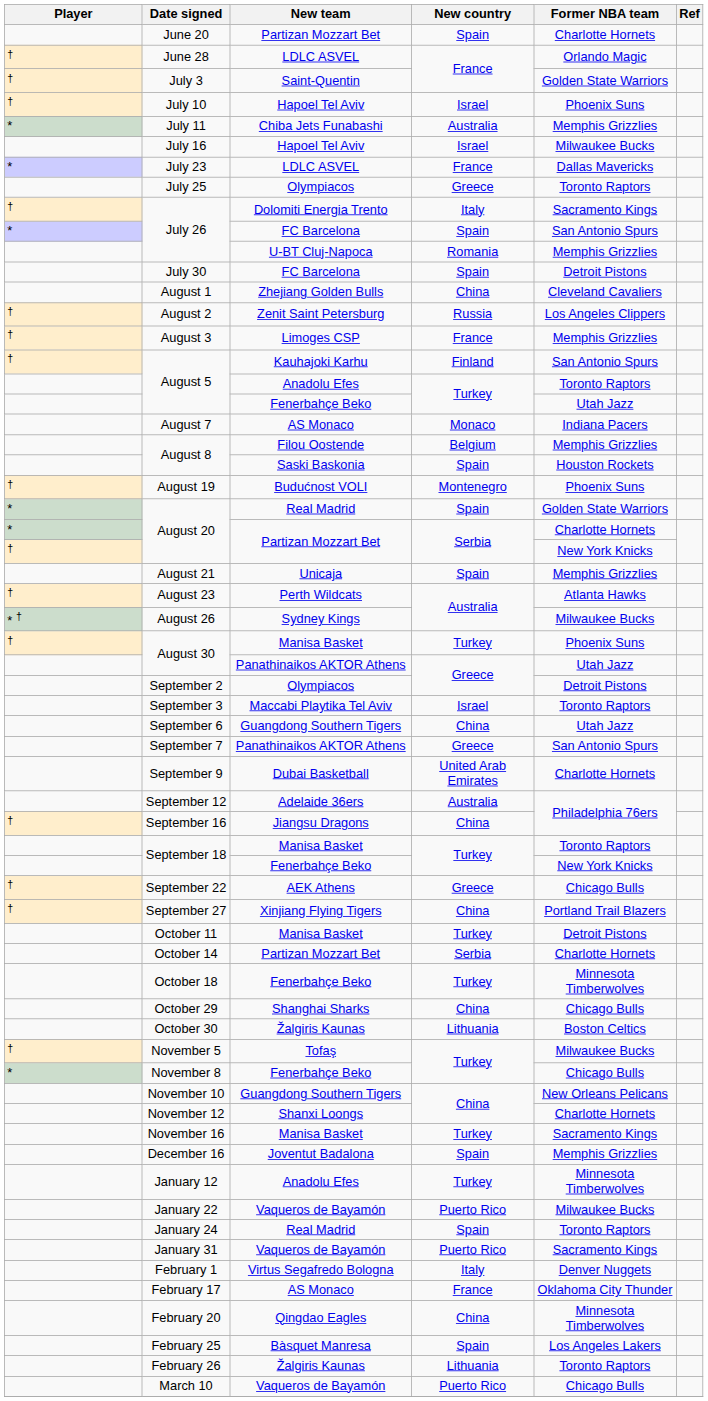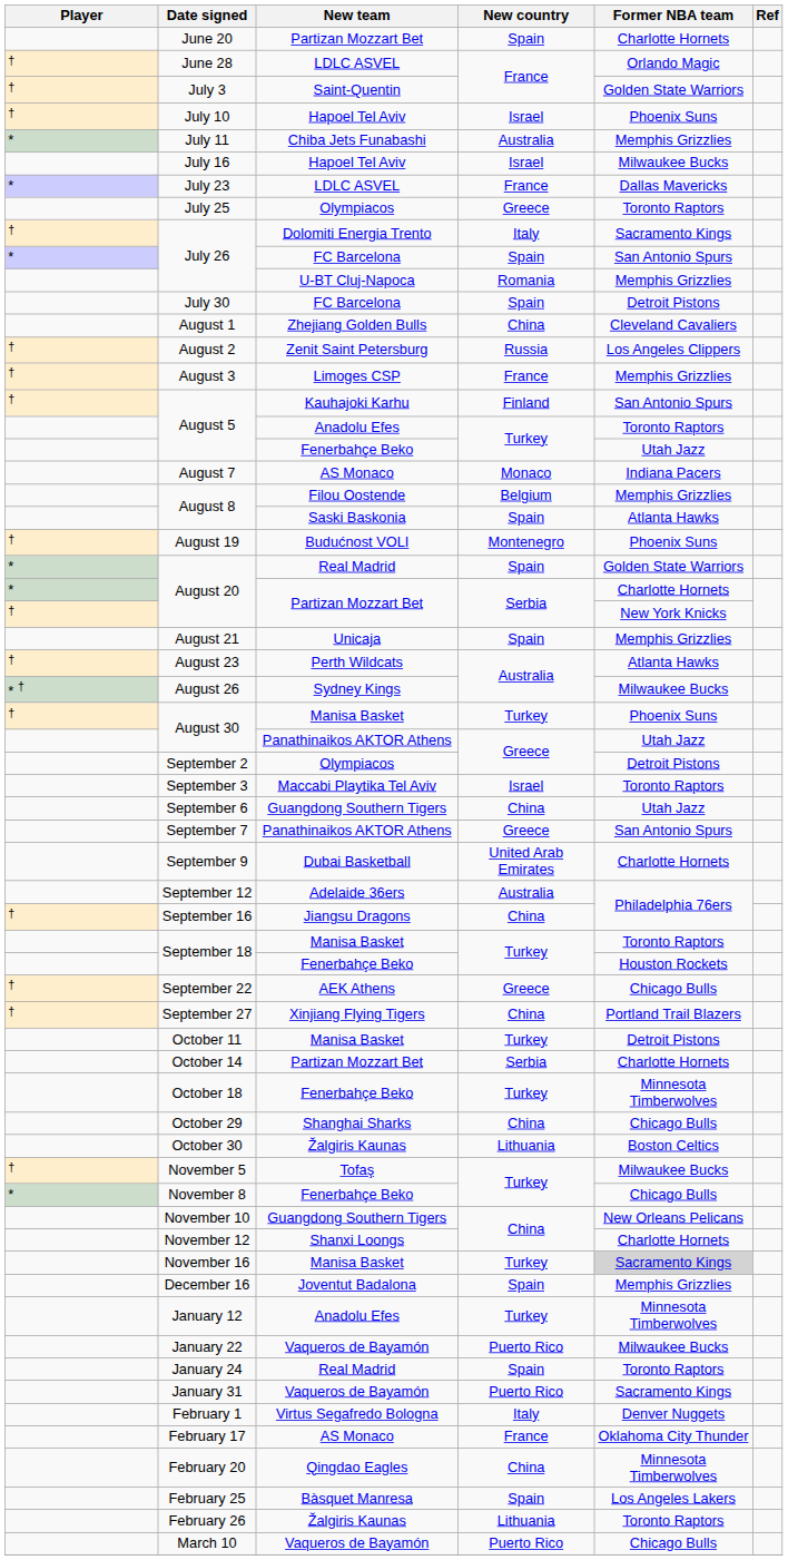 <table class="wikitable sortable" style="text-align:left">
 <tr>
 <th style="width:165px" align="left">Player</th>
 <th style="width:102px" align="center">Date signed</th>
 <th style="width:220px" align="center">New team</th>
 <th style="width:145px" align="center">New country</th>
 <th style="width:171px" align="center">Former NBA team</th>
 <th class="unsortable" align="center">Ref</th>
 </tr>
 <tr>
 <td></td>
 <td align="center">June 20</td>
 <td align="center"><a href='#'>Partizan Mozzart Bet</a></td>
 <td align="center"><a href='#'>Spain</a></td>
 <td align="center"><a href='#'>Charlotte Hornets</a></td>
 <td align="center"></td>
 </tr>
 <tr>
 <td style="width:20px; background:#fec;"> <sup>†</sup></td>
 <td align="center">June 28</td>
 <td align="center"><a href='#'>LDLC ASVEL</a></td>
 <td rowspan=2 align="center"><a href='#'>France</a></td>
 <td align="center"><a href='#'>Orlando Magic</a></td>
 <td align="center"></td>
 </tr>
 <tr>
 <td style="width:20px; background:#fec;"> <sup>†</sup></td>
 <td align="center">July 3</td>
 <td align="center"><a href='#'>Saint-Quentin</a></td>
 <td align="center"><a href='#'>Golden State Warriors</a></td>
 <td align="center"></td>
 </tr>
 <tr>
 <td style="width:20px; background:#fec;"> <sup>†</sup></td>
 <td align="center">July 10</td>
 <td align="center"><a href='#'>Hapoel Tel Aviv</a></td>
 <td align="center"><a href='#'>Israel</a></td>
 <td align="center"><a href='#'>Phoenix Suns</a></td>
 <td align="center"></td>
 </tr>
 <tr>
 <td style="width:20px; background:#cdc;"> *</td>
 <td align="center">July 11</td>
 <td align="center"><a href='#'>Chiba Jets Funabashi</a></td>
 <td align="center"><a href='#'>Australia</a></td>
 <td align="center"><a href='#'>Memphis Grizzlies</a></td>
 <td align="center"></td>
 </tr>
 <tr>
 <td></td>
 <td align="center">July 16</td>
 <td align="center"><a href='#'>Hapoel Tel Aviv</a></td>
 <td align="center"><a href='#'>Israel</a></td>
 <td align="center"><a href='#'>Milwaukee Bucks</a></td>
 <td align="center"></td>
 </tr>
 <tr>
 <td style="width:20px; background:#ccf;"> *</td>
 <td align="center">July 23</td>
 <td align="center"><a href='#'>LDLC ASVEL</a></td>
 <td align="center"><a href='#'>France</a></td>
 <td align="center"><a href='#'>Dallas Mavericks</a></td>
 <td align="center"></td>
 </tr>
 <tr>
 <td></td>
 <td align="center">July 25</td>
 <td align="center"><a href='#'>Olympiacos</a></td>
 <td align="center"><a href='#'>Greece</a></td>
 <td align="center"><a href='#'>Toronto Raptors</a></td>
 <td align="center"></td>
 </tr>
 <tr>
 <td style="width:20px; background:#fec;"> <sup>†</sup></td>
 <td rowspan=3 align="center">July 26</td>
 <td align="center"><a href='#'>Dolomiti Energia Trento</a></td>
 <td align="center"><a href='#'>Italy</a></td>
 <td align="center"><a href='#'>Sacramento Kings</a></td>
 <td align="center"></td>
 </tr>
 <tr>
 <td style="width:20px; background:#ccf;"> *</td>
 <td align="center"><a href='#'>FC Barcelona</a></td>
 <td align="center"><a href='#'>Spain</a></td>
 <td align="center"><a href='#'>San Antonio Spurs</a></td>
 <td align="center"></td>
 </tr>
 <tr>
 <td></td>
 <td align="center"><a href='#'>U-BT Cluj-Napoca</a></td>
 <td align="center"><a href='#'>Romania</a></td>
 <td align="center"><a href='#'>Memphis Grizzlies</a></td>
 <td align="center"></td>
 </tr>
 <tr>
 <td></td>
 <td align="center">July 30</td>
 <td align="center"><a href='#'>FC Barcelona</a></td>
 <td align="center"><a href='#'>Spain</a></td>
 <td align="center"><a href='#'>Detroit Pistons</a></td>
 <td align="center"></td>
 </tr>
 <tr>
 <td></td>
 <td align="center">August 1</td>
 <td align="center"><a href='#'>Zhejiang Golden Bulls</a></td>
 <td align="center"><a href='#'>China</a></td>
 <td align="center"><a href='#'>Cleveland Cavaliers</a></td>
 <td align="center"></td>
 </tr>
 <tr>
 <td style="width:20px; background:#fec;"> <sup>†</sup></td>
 <td align="center">August 2</td>
 <td align="center"><a href='#'>Zenit Saint Petersburg</a></td>
 <td align="center"><a href='#'>Russia</a></td>
 <td align="center"><a href='#'>Los Angeles Clippers</a></td>
 <td align="center"></td>
 </tr>
 <tr>
 <td style="width:20px; background:#fec;"> <sup>†</sup></td>
 <td align="center">August 3</td>
 <td align="center"><a href='#'>Limoges CSP</a></td>
 <td align="center"><a href='#'>France</a></td>
 <td align="center"><a href='#'>Memphis Grizzlies</a></td>
 <td align="center"></td>
 </tr>
 <tr>
 <td style="width:20px; background:#fec;"> <sup>†</sup></td>
 <td rowspan=3 align="center">August 5</td>
 <td align="center"><a href='#'>Kauhajoki Karhu</a></td>
 <td align="center"><a href='#'>Finland</a></td>
 <td align="center"><a href='#'>San Antonio Spurs</a></td>
 <td align="center"></td>
 </tr>
 <tr>
 <td></td>
 <td align="center"><a href='#'>Anadolu Efes</a></td>
 <td rowspan=2 align="center"><a href='#'>Turkey</a></td>
 <td align="center"><a href='#'>Toronto Raptors</a></td>
 <td align="center"></td>
 </tr>
 <tr>
 <td></td>
 <td align="center"><a href='#'>Fenerbahçe Beko</a></td>
 <td align="center"><a href='#'>Utah Jazz</a></td>
 <td align="center"></td>
 </tr>
 <tr>
 <td></td>
 <td align="center">August 7</td>
 <td align="center"><a href='#'>AS Monaco</a></td>
 <td align="center"><a href='#'>Monaco</a></td>
 <td align="center"><a href='#'>Indiana Pacers</a></td>
 <td align="center"></td>
 </tr>
 <tr>
 <td></td>
 <td rowspan=2 align="center">August 8</td>
 <td align="center"><a href='#'>Filou Oostende</a></td>
 <td align="center"><a href='#'>Belgium</a></td>
 <td align="center"><a href='#'>Memphis Grizzlies</a></td>
 <td align="center"></td>
 </tr>
 <tr>
 <td></td>
 <td align="center"><a href='#'>Saski Baskonia</a></td>
 <td align="center"><a href='#'>Spain</a></td>
-<td align="center"><a href='#'>Houston Rockets</a></td>
+<td align="center"><a href='#'>Atlanta Hawks</a></td>
 <td align="center"></td>
 </tr>
 <tr>
 <td style="width:20px; background:#fec;"> <sup>†</sup></td>
 <td align="center">August 19</td>
 <td align="center"><a href='#'>Budućnost VOLI</a></td>
 <td align="center"><a href='#'>Montenegro</a></td>
 <td align="center"><a href='#'>Phoenix Suns</a></td>
 <td align="center"></td>
 </tr>
 <tr>
 <td style="width:20px; background:#cdc;"> *</td>
 <td rowspan=3 align="center">August 20</td>
 <td align="center"><a href='#'>Real Madrid</a></td>
 <td align="center"><a href='#'>Spain</a></td>
 <td align="center"><a href='#'>Golden State Warriors</a></td>
 <td align="center"></td>
 </tr>
 <tr>
 <td style="width:20px; background:#cdc;"> *</td>
 <td rowspan=2 align="center"><a href='#'>Partizan Mozzart Bet</a></td>
 <td rowspan=2 align="center"><a href='#'>Serbia</a></td>
 <td align="center"><a href='#'>Charlotte Hornets</a></td>
 <td rowspan=2 align="center"></td>
 </tr>
 <tr>
 <td style="width:20px; background:#fec;"> <sup>†</sup></td>
 <td align="center"><a href='#'>New York Knicks</a></td>
 </tr>
 <tr>
 <td></td>
 <td align="center">August 21</td>
 <td align="center"><a href='#'>Unicaja</a></td>
 <td align="center"><a href='#'>Spain</a></td>
 <td align="center"><a href='#'>Memphis Grizzlies</a></td>
 <td align="center"></td>
 </tr>
 <tr>
 <td style="width:20px; background:#fec;"> <sup>†</sup></td>
 <td align="center">August 23</td>
 <td align="center"><a href='#'>Perth Wildcats</a></td>
 <td rowspan=2 align="center"><a href='#'>Australia</a></td>
 <td align="center"><a href='#'>Atlanta Hawks</a></td>
 <td align="center"></td>
 </tr>
 <tr>
 <td style="width:20px; background:#cdc;"> * <sup>†</sup></td>
 <td align="center">August 26</td>
 <td align="center"><a href='#'>Sydney Kings</a></td>
 <td align="center"><a href='#'>Milwaukee Bucks</a></td>
 <td align="center"></td>
 </tr>
 <tr>
 <td style="width:20px; background:#fec;"> <sup>†</sup></td>
 <td rowspan=2 align="center">August 30</td>
 <td align="center"><a href='#'>Manisa Basket</a></td>
 <td align="center"><a href='#'>Turkey</a></td>
 <td align="center"><a href='#'>Phoenix Suns</a></td>
 <td align="center"></td>
 </tr>
 <tr>
 <td></td>
 <td align="center"><a href='#'>Panathinaikos AKTOR Athens</a></td>
 <td rowspan=2 align="center"><a href='#'>Greece</a></td>
 <td align="center"><a href='#'>Utah Jazz</a></td>
 <td align="center"></td>
 </tr>
 <tr>
 <td></td>
 <td align="center">September 2</td>
 <td align="center"><a href='#'>Olympiacos</a></td>
 <td align="center"><a href='#'>Detroit Pistons</a></td>
 <td align="center"></td>
 </tr>
 <tr>
 <td></td>
 <td align="center">September 3</td>
 <td align="center"><a href='#'>Maccabi Playtika Tel Aviv</a></td>
 <td align="center"><a href='#'>Israel</a></td>
 <td align="center"><a href='#'>Toronto Raptors</a></td>
 <td align="center"></td>
 </tr>
 <tr>
 <td></td>
 <td align="center">September 6</td>
 <td align="center"><a href='#'>Guangdong Southern Tigers</a></td>
 <td align="center"><a href='#'>China</a></td>
 <td align="center"><a href='#'>Utah Jazz</a></td>
 <td align="center"></td>
 </tr>
 <tr>
 <td></td>
 <td align="center">September 7</td>
 <td align="center"><a href='#'>Panathinaikos AKTOR Athens</a></td>
 <td align="center"><a href='#'>Greece</a></td>
 <td align="center"><a href='#'>San Antonio Spurs</a></td>
 <td align="center"></td>
 </tr>
 <tr>
 <td></td>
 <td align="center">September 9</td>
 <td align="center"><a href='#'>Dubai Basketball</a></td>
 <td align="center"><a href='#'>United Arab Emirates</a></td>
 <td align="center"><a href='#'>Charlotte Hornets</a></td>
 <td align="center"></td>
 </tr>
 <tr>
 <td></td>
 <td align="center">September 12</td>
 <td align="center"><a href='#'>Adelaide 36ers</a></td>
 <td align="center"><a href='#'>Australia</a></td>
 <td rowspan=2 align="center"><a href='#'>Philadelphia 76ers</a></td>
 <td align="center"></td>
 </tr>
 <tr>
 <td style="width:20px; background:#fec;"> <sup>†</sup></td>
 <td align="center">September 16</td>
 <td align="center"><a href='#'>Jiangsu Dragons</a></td>
 <td align="center"><a href='#'>China</a></td>
 <td align="center"></td>
 </tr>
 <tr>
 <td></td>
 <td rowspan=2 align="center">September 18</td>
 <td align="center"><a href='#'>Manisa Basket</a></td>
 <td rowspan=2 align="center"><a href='#'>Turkey</a></td>
 <td align="center"><a href='#'>Toronto Raptors</a></td>
 <td align="center"></td>
 </tr>
 <tr>
 <td></td>
 <td align="center"><a href='#'>Fenerbahçe Beko</a></td>
-<td align="center"><a href='#'>New York Knicks</a></td>
+<td align="center"><a href='#'>Houston Rockets</a></td>
 <td align="center"></td>
 </tr>
 <tr>
 <td style="width:20px; background:#fec;"> <sup>†</sup></td>
 <td align="center">September 22</td>
 <td align="center"><a href='#'>AEK Athens</a></td>
 <td align="center"><a href='#'>Greece</a></td>
 <td align="center"><a href='#'>Chicago Bulls</a></td>
 <td align="center"></td>
 </tr>
 <tr>
 <td style="width:20px; background:#fec;"> <sup>†</sup></td>
 <td align="center">September 27</td>
 <td align="center"><a href='#'>Xinjiang Flying Tigers</a></td>
 <td align="center"><a href='#'>China</a></td>
 <td align="center"><a href='#'>Portland Trail Blazers</a></td>
 <td align="center"></td>
 </tr>
 <tr>
 <td></td>
 <td align="center">October 11</td>
 <td align="center"><a href='#'>Manisa Basket</a></td>
 <td align="center"><a href='#'>Turkey</a></td>
 <td align="center"><a href='#'>Detroit Pistons</a></td>
 <td align="center"></td>
 </tr>
 <tr>
 <td></td>
 <td align="center">October 14</td>
 <td align="center"><a href='#'>Partizan Mozzart Bet</a></td>
 <td align="center"><a href='#'>Serbia</a></td>
 <td align="center"><a href='#'>Charlotte Hornets</a></td>
 <td align="center"></td>
 </tr>
 <tr>
 <td></td>
 <td align="center">October 18</td>
 <td align="center"><a href='#'>Fenerbahçe Beko</a></td>
 <td align="center"><a href='#'>Turkey</a></td>
 <td align="center"><a href='#'>Minnesota Timberwolves</a></td>
 <td align="center"></td>
 </tr>
 <tr>
 <td></td>
 <td align="center">October 29</td>
 <td align="center"><a href='#'>Shanghai Sharks</a></td>
 <td align="center"><a href='#'>China</a></td>
 <td align="center"><a href='#'>Chicago Bulls</a></td>
 <td align="center"></td>
 </tr>
 <tr>
 <td></td>
 <td align="center">October 30</td>
 <td align="center"><a href='#'>Žalgiris Kaunas</a></td>
 <td align="center"><a href='#'>Lithuania</a></td>
 <td align="center"><a href='#'>Boston Celtics</a></td>
 <td align="center"></td>
 </tr>
 <tr>
 <td style="width:20px; background:#fec;"> <sup>†</sup></td>
 <td align="center">November 5</td>
 <td align="center"><a href='#'>Tofaş</a></td>
 <td rowspan=2 align="center"><a href='#'>Turkey</a></td>
 <td align="center"><a href='#'>Milwaukee Bucks</a></td>
 <td align="center"></td>
 </tr>
 <tr>
 <td style="width:20px; background:#cdc;"> *</td>
 <td align="center">November 8</td>
 <td align="center"><a href='#'>Fenerbahçe Beko</a></td>
 <td align="center"><a href='#'>Chicago Bulls</a></td>
 <td align="center"></td>
 </tr>
 <tr>
 <td></td>
 <td align="center">November 10</td>
 <td align="center"><a href='#'>Guangdong Southern Tigers</a></td>
 <td rowspan=2 align="center"><a href='#'>China</a></td>
 <td align="center"><a href='#'>New Orleans Pelicans</a></td>
 <td align="center"></td>
 </tr>
 <tr>
 <td></td>
 <td align="center">November 12</td>
 <td align="center"><a href='#'>Shanxi Loongs</a></td>
 <td align="center"><a href='#'>Charlotte Hornets</a></td>
 <td align="center"></td>
 </tr>
 <tr>
 <td></td>
 <td align="center">November 16</td>
 <td align="center"><a href='#'>Manisa Basket</a></td>
 <td align="center"><a href='#'>Turkey</a></td>
-<td align="center"><a href='#'>Sacramento Kings</a></td>
+<td align="center" style="background: lightgrey;"><a href='#'>Sacramento Kings</a></td>
 <td align="center"></td>
 </tr>
 <tr>
 <td></td>
 <td align="center">December 16</td>
 <td align="center"><a href='#'>Joventut Badalona</a></td>
 <td align="center"><a href='#'>Spain</a></td>
 <td align="center"><a href='#'>Memphis Grizzlies</a></td>
 <td align="center"></td>
 </tr>
 <tr>
 <td></td>
 <td align="center">January 12</td>
 <td align="center"><a href='#'>Anadolu Efes</a></td>
 <td align="center"><a href='#'>Turkey</a></td>
 <td align="center"><a href='#'>Minnesota Timberwolves</a></td>
 <td align="center"></td>
 </tr>
 <tr>
 <td></td>
 <td align="center">January 22</td>
 <td align="center"><a href='#'>Vaqueros de Bayamón</a></td>
 <td align="center"><a href='#'>Puerto Rico</a></td>
 <td align="center"><a href='#'>Milwaukee Bucks</a></td>
 <td align="center"></td>
 </tr>
 <tr>
 <td></td>
 <td align="center">January 24</td>
 <td align="center"><a href='#'>Real Madrid</a></td>
 <td align="center"><a href='#'>Spain</a></td>
 <td align="center"><a href='#'>Toronto Raptors</a></td>
 <td align="center"></td>
 </tr>
 <tr>
 <td></td>
 <td align="center">January 31</td>
 <td align="center"><a href='#'>Vaqueros de Bayamón</a></td>
 <td align="center"><a href='#'>Puerto Rico</a></td>
 <td align="center"><a href='#'>Sacramento Kings</a></td>
 <td align="center"></td>
 </tr>
 <tr>
 <td></td>
 <td align="center">February 1</td>
 <td align="center"><a href='#'>Virtus Segafredo Bologna</a></td>
 <td align="center"><a href='#'>Italy</a></td>
 <td align="center"><a href='#'>Denver Nuggets</a></td>
 <td align="center"></td>
 </tr>
 <tr>
 <td></td>
 <td align="center">February 17</td>
 <td align="center"><a href='#'>AS Monaco</a></td>
 <td align="center"><a href='#'>France</a></td>
 <td align="center"><a href='#'>Oklahoma City Thunder</a></td>
 <td align="center"></td>
 </tr>
 <tr>
 <td></td>
 <td align="center">February 20</td>
 <td align="center"><a href='#'>Qingdao Eagles</a></td>
 <td align="center"><a href='#'>China</a></td>
 <td align="center"><a href='#'>Minnesota Timberwolves</a></td>
 <td align="center"></td>
 </tr>
 <tr>
 <td></td>
 <td align="center">February 25</td>
 <td align="center"><a href='#'>Bàsquet Manresa</a></td>
 <td align="center"><a href='#'>Spain</a></td>
 <td align="center"><a href='#'>Los Angeles Lakers</a></td>
 <td align="center"></td>
 </tr>
 <tr>
 <td></td>
 <td align="center">February 26</td>
 <td align="center"><a href='#'>Žalgiris Kaunas</a></td>
 <td align="center"><a href='#'>Lithuania</a></td>
 <td align="center"><a href='#'>Toronto Raptors</a></td>
 <td align="center"></td>
 </tr>
 <tr>
 <td></td>
 <td align="center">March 10</td>
 <td align="center"><a href='#'>Vaqueros de Bayamón</a></td>
 <td align="center"><a href='#'>Puerto Rico</a></td>
 <td align="center"><a href='#'>Chicago Bulls</a></td>
 <td align="center"></td>
 </tr>
 <tr>
 </tr>
 </table>
